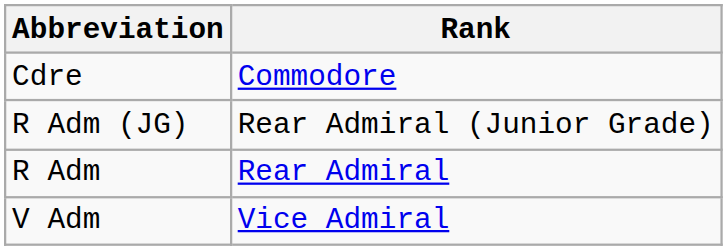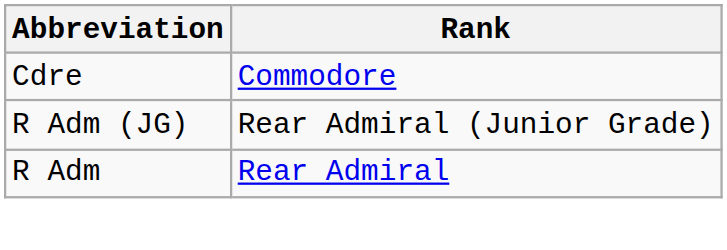 <table class="wikitable">
 <tr>
 <th>Abbreviation</th>
 <th>Rank</th>
 </tr>
 <tr>
 <td>Cdre</td>
 <td><a href='#'>Commodore</a></td>
 </tr>
 <tr>
 <td>R Adm (JG)</td>
 <td>Rear Admiral (Junior Grade)</td>
 </tr>
 <tr>
 <td>R Adm</td>
 <td><a href='#'>Rear Admiral</a></td>
 </tr>
-<tr>
-<td>V Adm</td>
-<td><a href='#'>Vice Admiral</a></td>
-</tr>
 </table>
